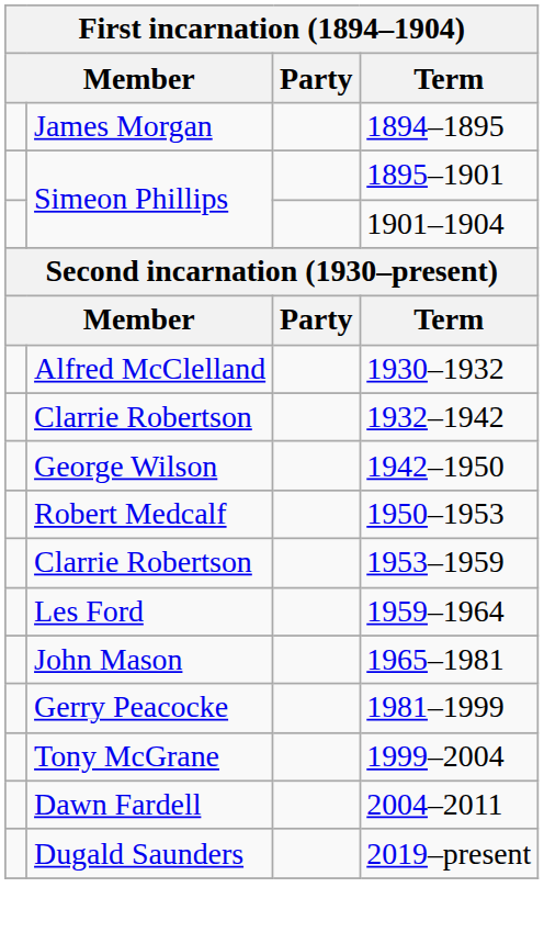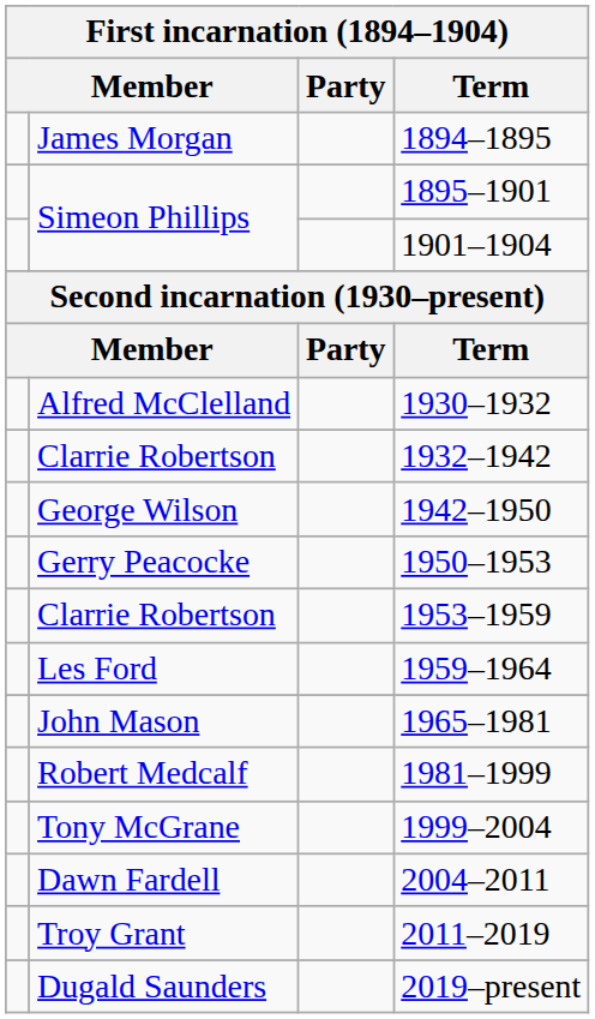 <table class="wikitable">
 <tr>
 <th colspan="4">First incarnation (1894–1904)</th>
 </tr>
 <tr>
 <th colspan="2">Member</th>
 <th>Party</th>
 <th>Term</th>
 </tr>
 <tr>
 <td> </td>
 <td><a href='#'>James Morgan</a></td>
 <td></td>
 <td><a href='#'>1894</a>–1895</td>
 </tr>
 <tr>
 <td> </td>
 <td rowspan="2"><a href='#'>Simeon Phillips</a></td>
 <td></td>
 <td><a href='#'>1895</a>–1901</td>
 </tr>
 <tr>
 <td> </td>
 <td></td>
 <td>1901–1904</td>
 </tr>
 <tr>
 <th colspan="4">Second incarnation (1930–present)</th>
 </tr>
 <tr>
 <th colspan="2">Member</th>
 <th>Party</th>
 <th>Term</th>
 </tr>
 <tr>
 <td> </td>
 <td><a href='#'>Alfred McClelland</a></td>
 <td></td>
 <td><a href='#'>1930</a>–1932</td>
 </tr>
 <tr>
 <td> </td>
 <td><a href='#'>Clarrie Robertson</a></td>
 <td></td>
 <td><a href='#'>1932</a>–1942</td>
 </tr>
 <tr>
 <td> </td>
 <td><a href='#'>George Wilson</a></td>
 <td></td>
 <td><a href='#'>1942</a>–1950</td>
 </tr>
 <tr>
 <td> </td>
-<td><a href='#'>Robert Medcalf</a></td>
+<td><a href='#'>Gerry Peacocke</a></td>
 <td></td>
 <td><a href='#'>1950</a>–1953</td>
 </tr>
 <tr>
 <td> </td>
 <td><a href='#'>Clarrie Robertson</a></td>
 <td></td>
 <td><a href='#'>1953</a>–1959</td>
 </tr>
 <tr>
 <td> </td>
 <td><a href='#'>Les Ford</a></td>
 <td></td>
 <td><a href='#'>1959</a>–1964</td>
 </tr>
 <tr>
 <td> </td>
 <td><a href='#'>John Mason</a></td>
 <td></td>
 <td><a href='#'>1965</a>–1981</td>
 </tr>
 <tr>
 <td> </td>
-<td><a href='#'>Gerry Peacocke</a></td>
+<td><a href='#'>Robert Medcalf</a></td>
 <td></td>
 <td><a href='#'>1981</a>–1999</td>
 </tr>
 <tr>
 <td> </td>
 <td><a href='#'>Tony McGrane</a></td>
 <td></td>
 <td><a href='#'>1999</a>–2004</td>
 </tr>
 <tr>
 <td> </td>
 <td><a href='#'>Dawn Fardell</a></td>
 <td></td>
 <td><a href='#'>2004</a>–2011</td>
 </tr>
 <tr>
 <td> </td>
+<td><a href='#'>Troy Grant</a></td>
+<td></td>
+<td><a href='#'>2011</a>–2019</td>
+</tr>
+<tr>
+<td> </td>
 <td><a href='#'>Dugald Saunders</a></td>
 <td></td>
 <td><a href='#'>2019</a>–present</td>
 </tr>
 </table>
